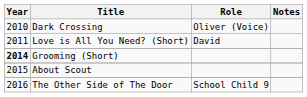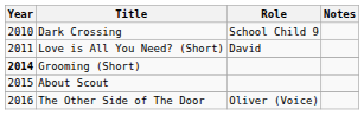 <table class="wikitable sortable">
 <tr>
 <th>Year</th>
 <th>Title</th>
 <th>Role</th>
 <th class="unsortable">Notes</th>
 </tr>
 <tr>
 <td>2010</td>
 <td>Dark Crossing</td>
-<td>Oliver (Voice)</td>
+<td>School Child 9</td>
 <td></td>
 </tr>
 <tr>
 <td>2011</td>
 <td>Love is All You Need? (Short)</td>
 <td>David</td>
 <td></td>
 </tr>
 <tr>
 </tr>
 <tr>
 <td><strong>2014</strong></td>
 <td>Grooming (Short)</td>
 <td></td>
 <td></td>
 </tr>
 <tr>
 </tr>
 <tr>
 <td>2015</td>
 <td>About Scout</td>
 <td></td>
 <td></td>
 </tr>
 <tr>
 </tr>
 <tr>
 <td>2016</td>
 <td>The Other Side of The Door</td>
-<td>School Child 9</td>
+<td>Oliver (Voice)</td>
 <td></td>
 </tr>
 </table>
